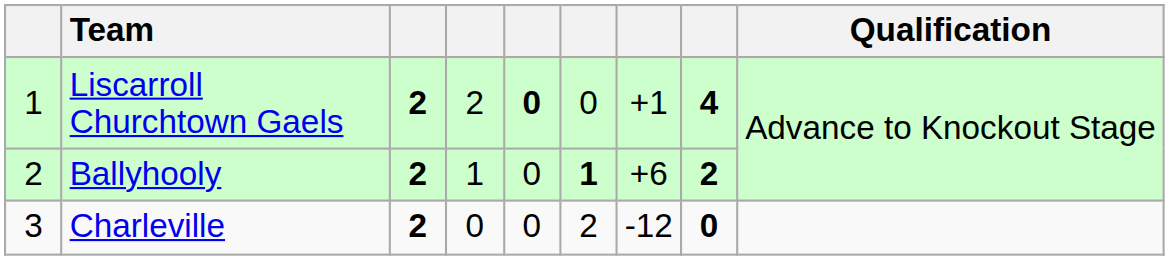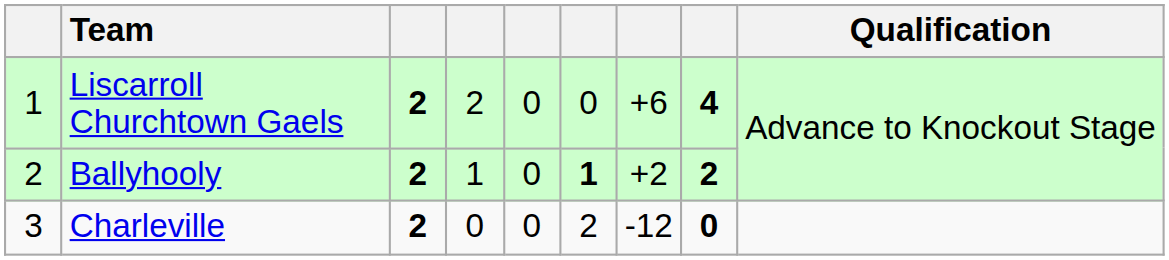 <table class="wikitable" style="text-align:center">
 <tr>
 <th width="20"></th>
 <th width="150" style="text-align:left;">Team</th>
 <th width="20"></th>
 <th width="20"></th>
 <th width="20"></th>
 <th width="20"></th>
 <th width="20"></th>
 <th width="20"></th>
 <th>Qualification</th>
 </tr>
 <tr style="background:#ccffcc">
 <td>1</td>
 <td align="left"> <a href='#'>Liscarroll Churchtown Gaels</a></td>
 <td><strong>2</strong></td>
 <td>2</td>
-<td><strong>0</strong></td>
 <td>0</td>
-<td>+1</td>
+<td>0</td>
+<td>+6</td>
 <td><strong>4</strong></td>
 <td rowspan="2">Advance to Knockout Stage</td>
 </tr>
 <tr style="background:#ccffcc">
 <td>2</td>
 <td align="left"> <a href='#'>Ballyhooly</a></td>
 <td><strong>2</strong></td>
 <td>1</td>
 <td>0</td>
 <td><strong>1</strong></td>
-<td>+6</td>
+<td>+2</td>
 <td><strong>2</strong></td>
 </tr>
 <tr>
 <td>3</td>
 <td align="left"> <a href='#'>Charleville</a></td>
 <td><strong>2</strong></td>
 <td>0</td>
 <td>0</td>
 <td>2</td>
 <td>-12</td>
 <td><strong>0</strong></td>
 <td></td>
 </tr>
 </table>
